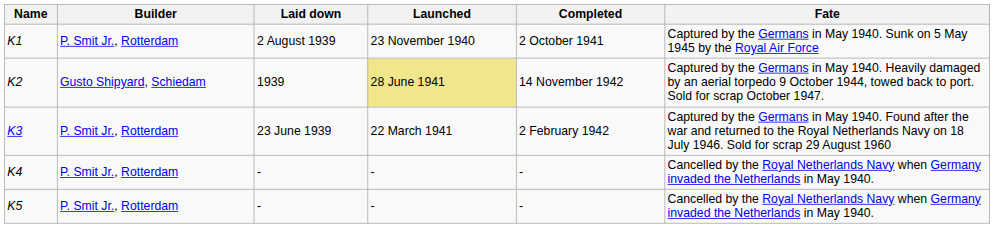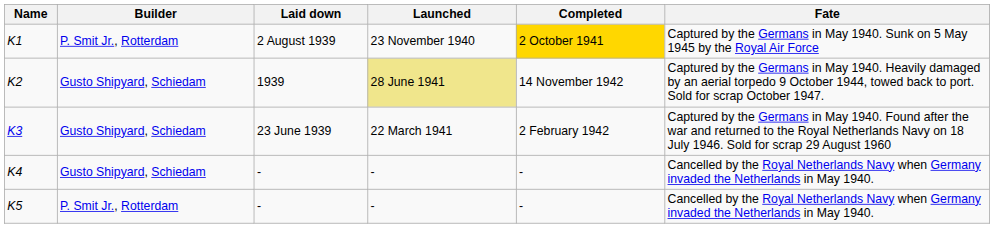 <table class="wikitable" style="font-size:97%;">
 <tr>
 <th>Name</th>
 <th width="20%">Builder</th>
 <th>Laid down</th>
 <th>Launched</th>
 <th>Completed</th>
 <th width="33%">Fate</th>
 </tr>
 <tr>
 <td><em>K1</em></td>
 <td><a href='#'>P. Smit Jr.</a>, <a href='#'>Rotterdam</a></td>
 <td>2 August 1939</td>
 <td>23 November 1940</td>
-<td>2 October 1941</td>
+<td style="background: gold;">2 October 1941</td>
 <td>Captured by the <a href='#'>Germans</a> in May 1940. Sunk on 5 May 1945 by the <a href='#'>Royal Air Force</a></td>
 </tr>
 <tr>
 <td><em>K2</em></td>
 <td><a href='#'>Gusto Shipyard</a>, <a href='#'>Schiedam</a></td>
 <td>1939</td>
 <td style="background: khaki;">28 June 1941</td>
 <td>14 November 1942</td>
 <td>Captured by the <a href='#'>Germans</a> in May 1940. Heavily damaged by an aerial torpedo 9 October 1944, towed back to port. Sold for scrap October 1947.</td>
 </tr>
 <tr>
 <td><a href='#'><em>K3</em></a></td>
-<td><a href='#'>P. Smit Jr.</a>, <a href='#'>Rotterdam</a></td>
+<td><a href='#'>Gusto Shipyard</a>, <a href='#'>Schiedam</a></td>
 <td>23 June 1939</td>
 <td>22 March 1941</td>
 <td>2 February 1942</td>
 <td>Captured by the <a href='#'>Germans</a> in May 1940. Found after the war and returned to the Royal Netherlands Navy on 18 July 1946. Sold for scrap 29 August 1960</td>
 </tr>
 <tr>
 <td><em>K4</em></td>
-<td><a href='#'>P. Smit Jr.</a>, <a href='#'>Rotterdam</a></td>
+<td><a href='#'>Gusto Shipyard</a>, <a href='#'>Schiedam</a></td>
 <td>-</td>
 <td>-</td>
 <td>-</td>
 <td>Cancelled by the <a href='#'>Royal Netherlands Navy</a> when <a href='#'>Germany invaded the Netherlands</a> in May 1940.</td>
 </tr>
 <tr>
 <td><em>K5</em></td>
 <td><a href='#'>P. Smit Jr.</a>, <a href='#'>Rotterdam</a></td>
 <td>-</td>
 <td>-</td>
 <td>-</td>
 <td>Cancelled by the <a href='#'>Royal Netherlands Navy</a> when <a href='#'>Germany invaded the Netherlands</a> in May 1940.</td>
 </tr>
 </table>
